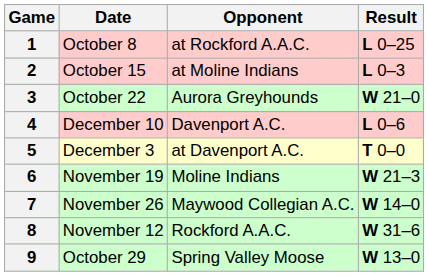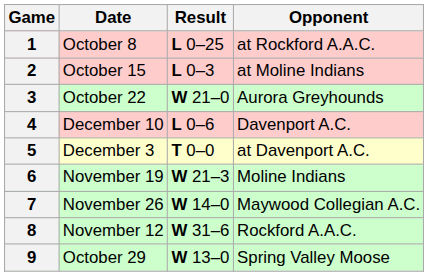 <table class="wikitable">
 <tr>
 <th>Game</th>
 <th>Date</th>
+<th>Result</th>
 <th>Opponent</th>
-<th>Result</th>
 </tr>
 <tr style="background:#fcc">
 <th>1</th>
 <td>October 8</td>
+<td><strong>L</strong> 0–25</td>
 <td>at Rockford A.A.C.</td>
-<td><strong>L</strong> 0–25</td>
 </tr>
 <tr style="background:#fcc">
 <th>2</th>
 <td>October 15</td>
+<td><strong>L</strong> 0–3</td>
 <td>at Moline Indians</td>
-<td><strong>L</strong> 0–3</td>
 </tr>
 <tr style="background:#cfc">
 <th>3</th>
 <td>October 22</td>
+<td><strong>W</strong> 21–0</td>
 <td>Aurora Greyhounds</td>
-<td><strong>W</strong> 21–0</td>
 </tr>
 <tr style="background:#fcc">
 <th>4</th>
 <td>December 10</td>
+<td><strong>L</strong> 0–6</td>
 <td>Davenport A.C.</td>
-<td><strong>L</strong> 0–6</td>
 </tr>
 <tr style="background:#ffc">
 <th>5</th>
 <td>December 3</td>
+<td><strong>T</strong> 0–0</td>
 <td>at Davenport A.C.</td>
-<td><strong>T</strong> 0–0</td>
 </tr>
 <tr style="background:#cfc">
 <th>6</th>
 <td>November 19</td>
+<td><strong>W</strong> 21–3</td>
 <td>Moline Indians</td>
-<td><strong>W</strong> 21–3</td>
 </tr>
 <tr style="background:#cfc">
 <th>7</th>
 <td>November 26</td>
+<td><strong>W</strong> 14–0</td>
 <td>Maywood Collegian A.C.</td>
-<td><strong>W</strong> 14–0</td>
 </tr>
 <tr style="background:#cfc">
 <th>8</th>
 <td>November 12</td>
+<td><strong>W</strong> 31–6</td>
 <td>Rockford A.A.C.</td>
-<td><strong>W</strong> 31–6</td>
 </tr>
 <tr style="background:#cfc">
 <th>9</th>
 <td>October 29</td>
+<td><strong>W</strong> 13–0</td>
 <td>Spring Valley Moose</td>
-<td><strong>W</strong> 13–0</td>
 </tr>
 </table>
